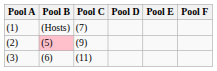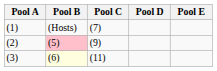 <table class="wikitable">
 <tr>
 <th width=16%>Pool A</th>
 <th width=16%>Pool B</th>
 <th width=16%>Pool C</th>
 <th width=16%>Pool D</th>
 <th width=16%>Pool E</th>
-<th width=16%>Pool F</th>
 </tr>
 <tr>
 <td> (1)</td>
 <td> (Hosts)</td>
 <td> (7)</td>
-<td></td>
 <td></td>
 <td></td>
 </tr>
 <tr>
 <td> (2)</td>
 <td style="background: pink;"> (5)</td>
 <td> (9)</td>
 <td></td>
 <td></td>
-<td></td>
 </tr>
 <tr>
 <td> (3)</td>
-<td> (6)</td>
+<td style="background: lightyellow;"> (6)</td>
 <td> (11)</td>
 <td></td>
 <td><s></s></td>
-<td></td>
 </tr>
 </table>
